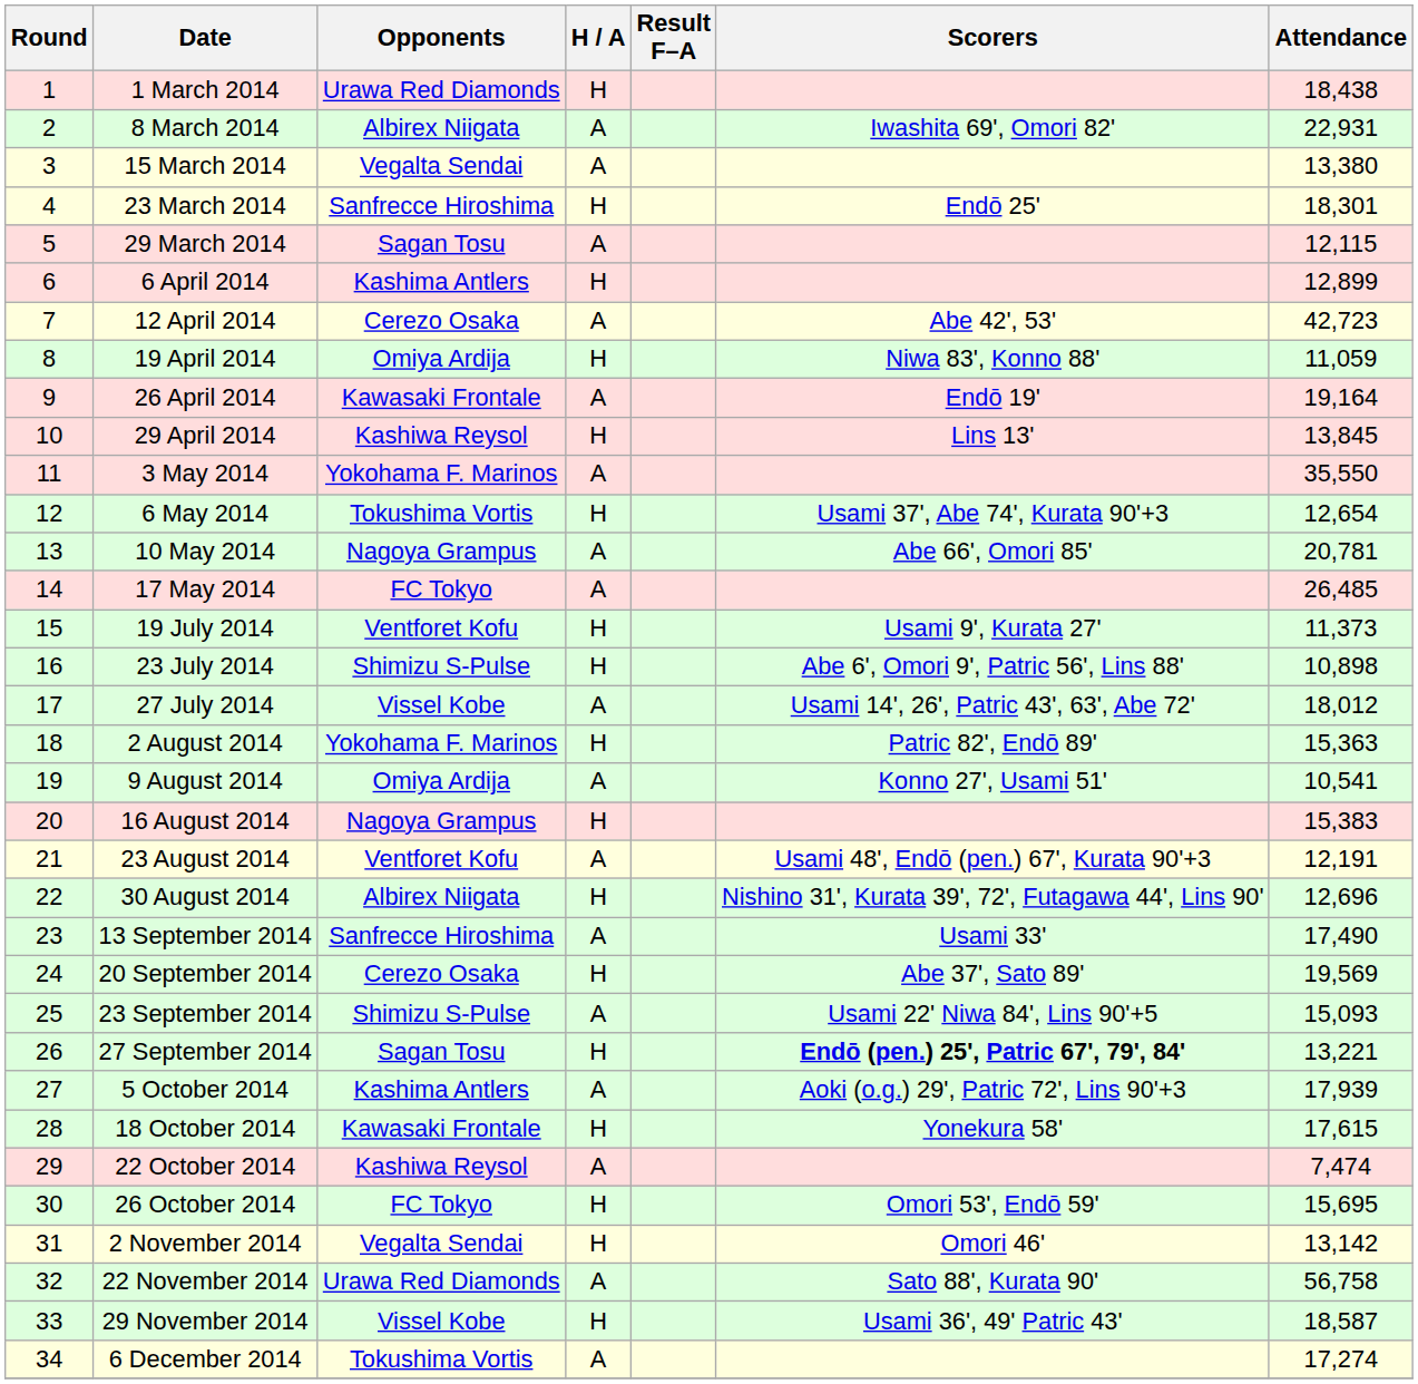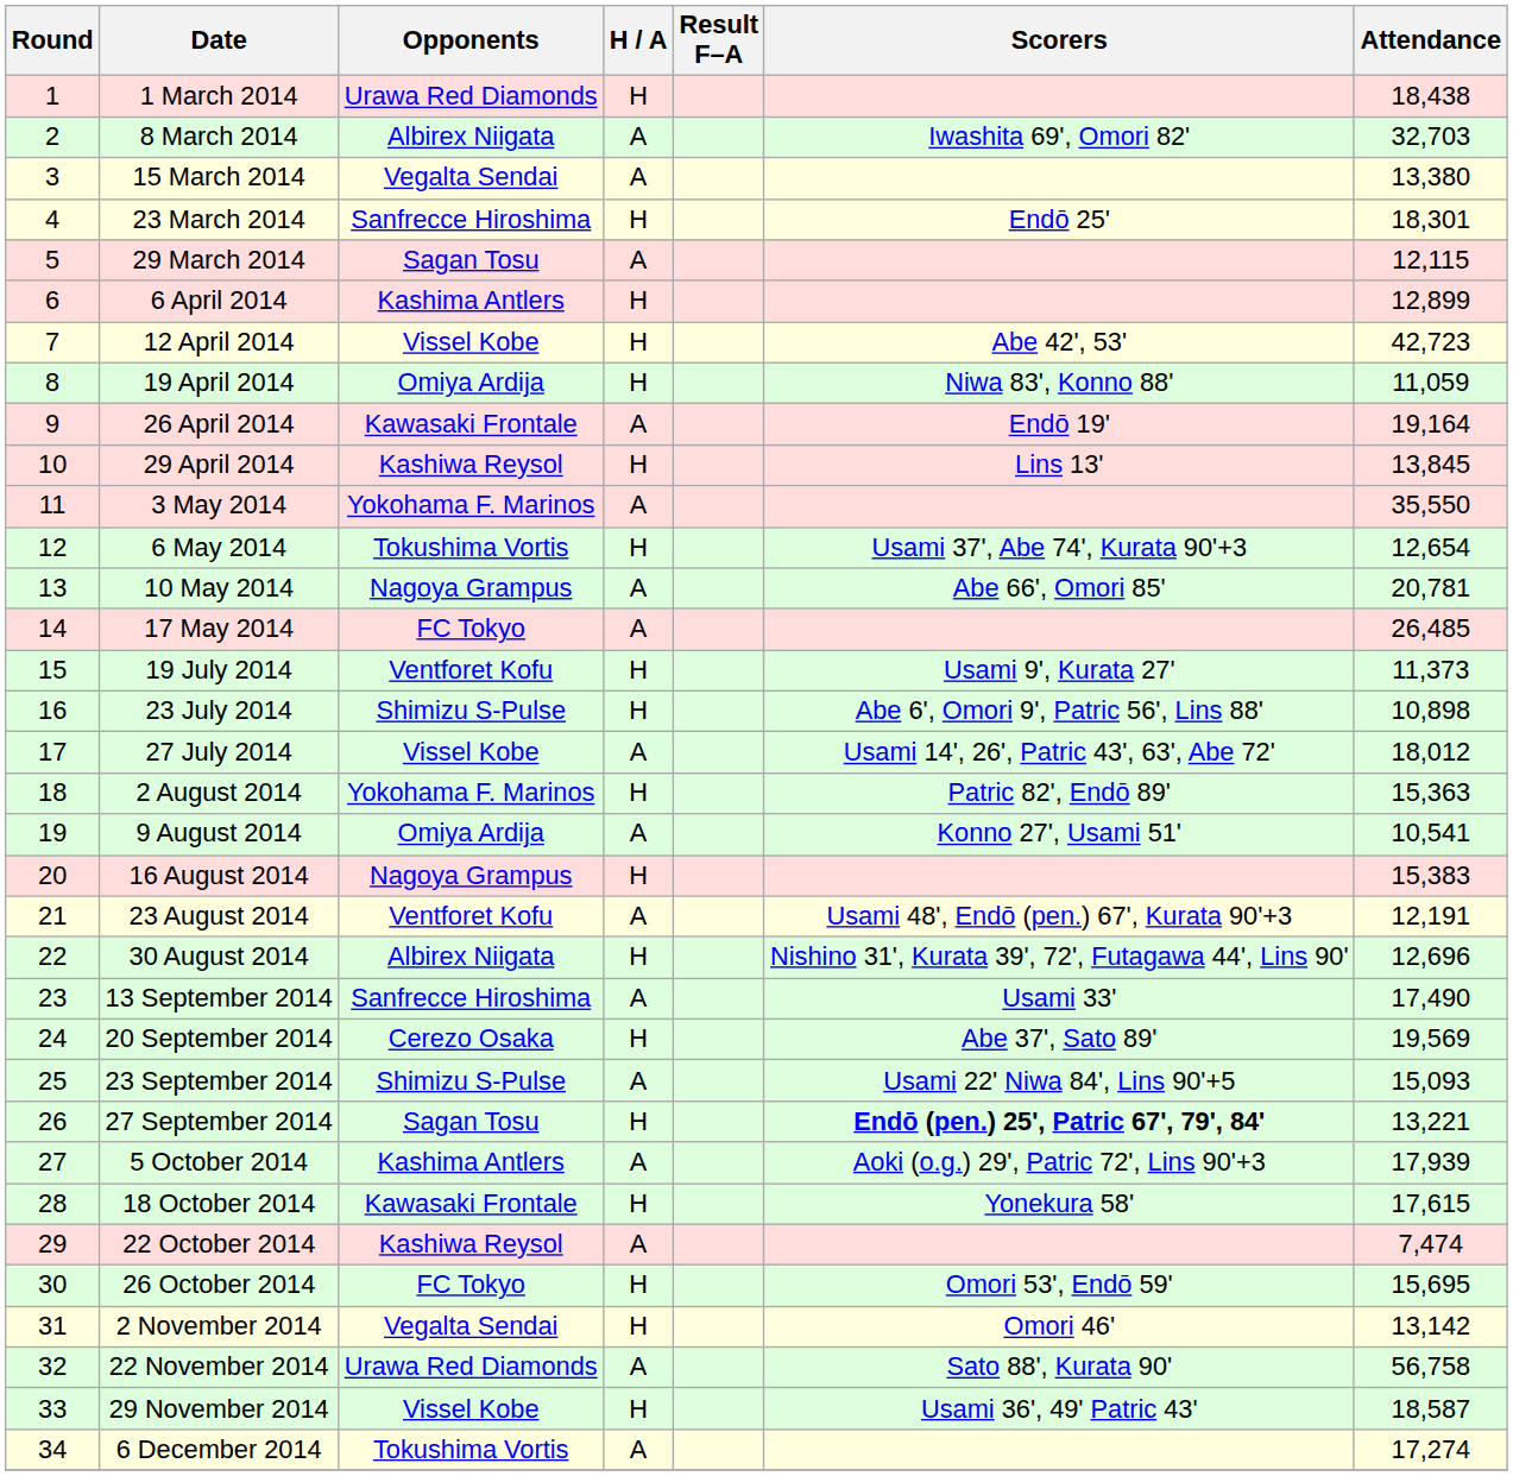 <table class="wikitable" style="text-align:center">
 <tr>
 <th>Round</th>
 <th>Date</th>
 <th>Opponents</th>
 <th>H / A</th>
 <th>Result<br>F–A</th>
 <th>Scorers</th>
 <th>Attendance</th>
 </tr>
 <tr bgcolor="#ffdddd">
 <td>1</td>
 <td>1 March 2014</td>
 <td><a href='#'>Urawa Red Diamonds</a></td>
 <td>H</td>
 <td></td>
 <td></td>
 <td>18,438</td>
 </tr>
 <tr bgcolor="#ddffdd">
 <td>2</td>
 <td>8 March 2014</td>
 <td><a href='#'>Albirex Niigata</a></td>
 <td>A</td>
 <td></td>
 <td><a href='#'>Iwashita</a> 69', <a href='#'>Omori</a> 82'</td>
-<td>22,931</td>
+<td>32,703</td>
 </tr>
 <tr bgcolor="#ffffdd">
 <td>3</td>
 <td>15 March 2014</td>
 <td><a href='#'>Vegalta Sendai</a></td>
 <td>A</td>
 <td></td>
 <td></td>
 <td>13,380</td>
 </tr>
 <tr bgcolor="#ffffdd">
 <td>4</td>
 <td>23 March 2014</td>
 <td><a href='#'>Sanfrecce Hiroshima</a></td>
 <td>H</td>
 <td></td>
 <td><a href='#'>Endō</a> 25'</td>
 <td>18,301</td>
 </tr>
 <tr bgcolor="#ffdddd">
 <td>5</td>
 <td>29 March 2014</td>
 <td><a href='#'>Sagan Tosu</a></td>
 <td>A</td>
 <td></td>
 <td></td>
 <td>12,115</td>
 </tr>
 <tr bgcolor="#ffdddd">
 <td>6</td>
 <td>6 April 2014</td>
 <td><a href='#'>Kashima Antlers</a></td>
 <td>H</td>
 <td></td>
 <td></td>
 <td>12,899</td>
 </tr>
 <tr bgcolor="#ffffdd">
 <td>7</td>
 <td>12 April 2014</td>
-<td><a href='#'>Cerezo Osaka</a></td>
-<td>A</td>
+<td><a href='#'>Vissel Kobe</a></td>
+<td>H</td>
 <td></td>
 <td><a href='#'>Abe</a> 42', 53'</td>
 <td>42,723</td>
 </tr>
 <tr bgcolor="#ddffdd">
 <td>8</td>
 <td>19 April 2014</td>
 <td><a href='#'>Omiya Ardija</a></td>
 <td>H</td>
 <td></td>
 <td><a href='#'>Niwa</a> 83', <a href='#'>Konno</a> 88'</td>
 <td>11,059</td>
 </tr>
 <tr bgcolor="#ffdddd">
 <td>9</td>
 <td>26 April 2014</td>
 <td><a href='#'>Kawasaki Frontale</a></td>
 <td>A</td>
 <td></td>
 <td><a href='#'>Endō</a> 19'</td>
 <td>19,164</td>
 </tr>
 <tr bgcolor="#ffdddd">
 <td>10</td>
 <td>29 April 2014</td>
 <td><a href='#'>Kashiwa Reysol</a></td>
 <td>H</td>
 <td></td>
 <td><a href='#'>Lins</a> 13'</td>
 <td>13,845</td>
 </tr>
 <tr bgcolor="#ffdddd">
 <td>11</td>
 <td>3 May 2014</td>
 <td><a href='#'>Yokohama F. Marinos</a></td>
 <td>A</td>
 <td></td>
 <td></td>
 <td>35,550</td>
 </tr>
 <tr bgcolor="#ddffdd">
 <td>12</td>
 <td>6 May 2014</td>
 <td><a href='#'>Tokushima Vortis</a></td>
 <td>H</td>
 <td></td>
 <td><a href='#'>Usami</a> 37', <a href='#'>Abe</a> 74', <a href='#'>Kurata</a> 90'+3</td>
 <td>12,654</td>
 </tr>
 <tr bgcolor="#ddffdd">
 <td>13</td>
 <td>10 May 2014</td>
 <td><a href='#'>Nagoya Grampus</a></td>
 <td>A</td>
 <td></td>
 <td><a href='#'>Abe</a> 66', <a href='#'>Omori</a> 85'</td>
 <td>20,781</td>
 </tr>
 <tr bgcolor="#ffdddd">
 <td>14</td>
 <td>17 May 2014</td>
 <td><a href='#'>FC Tokyo</a></td>
 <td>A</td>
 <td></td>
 <td></td>
 <td>26,485</td>
 </tr>
 <tr bgcolor="#ddffdd">
 <td>15</td>
 <td>19 July 2014</td>
 <td><a href='#'>Ventforet Kofu</a></td>
 <td>H</td>
 <td></td>
 <td><a href='#'>Usami</a> 9', <a href='#'>Kurata</a> 27'</td>
 <td>11,373</td>
 </tr>
 <tr bgcolor="#ddffdd">
 <td>16</td>
 <td>23 July 2014</td>
 <td><a href='#'>Shimizu S-Pulse</a></td>
 <td>H</td>
 <td></td>
 <td><a href='#'>Abe</a> 6', <a href='#'>Omori</a> 9', <a href='#'>Patric</a> 56', <a href='#'>Lins</a> 88'</td>
 <td>10,898</td>
 </tr>
 <tr bgcolor="#ddffdd">
 <td>17</td>
 <td>27 July 2014</td>
 <td><a href='#'>Vissel Kobe</a></td>
 <td>A</td>
 <td></td>
 <td><a href='#'>Usami</a> 14', 26', <a href='#'>Patric</a> 43', 63', <a href='#'>Abe</a> 72'</td>
 <td>18,012</td>
 </tr>
 <tr bgcolor="#ddffdd">
 <td>18</td>
 <td>2 August 2014</td>
 <td><a href='#'>Yokohama F. Marinos</a></td>
 <td>H</td>
 <td></td>
 <td><a href='#'>Patric</a> 82', <a href='#'>Endō</a> 89'</td>
 <td>15,363</td>
 </tr>
 <tr bgcolor="#ddffdd">
 <td>19</td>
 <td>9 August 2014</td>
 <td><a href='#'>Omiya Ardija</a></td>
 <td>A</td>
 <td></td>
 <td><a href='#'>Konno</a> 27', <a href='#'>Usami</a> 51'</td>
 <td>10,541</td>
 </tr>
 <tr bgcolor="#ffdddd">
 <td>20</td>
 <td>16 August 2014</td>
 <td><a href='#'>Nagoya Grampus</a></td>
 <td>H</td>
 <td></td>
 <td></td>
 <td>15,383</td>
 </tr>
 <tr bgcolor="#ffffdd">
 <td>21</td>
 <td>23 August 2014</td>
 <td><a href='#'>Ventforet Kofu</a></td>
 <td>A</td>
 <td></td>
 <td><a href='#'>Usami</a> 48', <a href='#'>Endō</a> (<a href='#'>pen.</a>) 67', <a href='#'>Kurata</a> 90'+3</td>
 <td>12,191</td>
 </tr>
 <tr bgcolor="#ddffdd">
 <td>22</td>
 <td>30 August 2014</td>
 <td><a href='#'>Albirex Niigata</a></td>
 <td>H</td>
 <td></td>
 <td><a href='#'>Nishino</a> 31', <a href='#'>Kurata</a> 39', 72', <a href='#'>Futagawa</a> 44', <a href='#'>Lins</a> 90'</td>
 <td>12,696</td>
 </tr>
 <tr bgcolor="#ddffdd">
 <td>23</td>
 <td>13 September 2014</td>
 <td><a href='#'>Sanfrecce Hiroshima</a></td>
 <td>A</td>
 <td></td>
 <td><a href='#'>Usami</a> 33'</td>
 <td>17,490</td>
 </tr>
 <tr bgcolor="#ddffdd">
 <td>24</td>
 <td>20 September 2014</td>
 <td><a href='#'>Cerezo Osaka</a></td>
 <td>H</td>
 <td></td>
 <td><a href='#'>Abe</a> 37', <a href='#'>Sato</a> 89'</td>
 <td>19,569</td>
 </tr>
 <tr bgcolor="#ddffdd">
 <td>25</td>
 <td>23 September 2014</td>
 <td><a href='#'>Shimizu S-Pulse</a></td>
 <td>A</td>
 <td></td>
 <td><a href='#'>Usami</a> 22' <a href='#'>Niwa</a> 84', <a href='#'>Lins</a> 90'+5</td>
 <td>15,093</td>
 </tr>
 <tr bgcolor="#ddffdd">
 <td>26</td>
 <td>27 September 2014</td>
 <td><a href='#'>Sagan Tosu</a></td>
 <td>H</td>
 <td></td>
 <td><strong><a href='#'>Endō</a> (<a href='#'>pen.</a>) 25', <a href='#'>Patric</a> 67', 79', 84'</strong></td>
 <td>13,221</td>
 </tr>
 <tr bgcolor="#ddffdd">
 <td>27</td>
 <td>5 October 2014</td>
 <td><a href='#'>Kashima Antlers</a></td>
 <td>A</td>
 <td></td>
 <td><a href='#'>Aoki</a> (<a href='#'>o.g.</a>) 29', <a href='#'>Patric</a> 72', <a href='#'>Lins</a> 90'+3</td>
 <td>17,939</td>
 </tr>
 <tr bgcolor="#ddffdd">
 <td>28</td>
 <td>18 October 2014</td>
 <td><a href='#'>Kawasaki Frontale</a></td>
 <td>H</td>
 <td></td>
 <td><a href='#'>Yonekura</a> 58'</td>
 <td>17,615</td>
 </tr>
 <tr bgcolor="#ffdddd">
 <td>29</td>
 <td>22 October 2014</td>
 <td><a href='#'>Kashiwa Reysol</a></td>
 <td>A</td>
 <td></td>
 <td></td>
 <td>7,474</td>
 </tr>
 <tr bgcolor="#ddffdd">
 <td>30</td>
 <td>26 October 2014</td>
 <td><a href='#'>FC Tokyo</a></td>
 <td>H</td>
 <td></td>
 <td><a href='#'>Omori</a> 53', <a href='#'>Endō</a> 59'</td>
 <td>15,695</td>
 </tr>
 <tr bgcolor="#ffffdd">
 <td>31</td>
 <td>2 November 2014</td>
 <td><a href='#'>Vegalta Sendai</a></td>
 <td>H</td>
 <td></td>
 <td><a href='#'>Omori</a> 46'</td>
 <td>13,142</td>
 </tr>
 <tr bgcolor="#ddffdd">
 <td>32</td>
 <td>22 November 2014</td>
 <td><a href='#'>Urawa Red Diamonds</a></td>
 <td>A</td>
 <td></td>
 <td><a href='#'>Sato</a> 88', <a href='#'>Kurata</a> 90'</td>
 <td>56,758</td>
 </tr>
 <tr bgcolor="#ddffdd">
 <td>33</td>
 <td>29 November 2014</td>
 <td><a href='#'>Vissel Kobe</a></td>
 <td>H</td>
 <td></td>
 <td><a href='#'>Usami</a> 36', 49' <a href='#'>Patric</a> 43'</td>
 <td>18,587</td>
 </tr>
 <tr bgcolor="#ffffdd">
 <td>34</td>
 <td>6 December 2014</td>
 <td><a href='#'>Tokushima Vortis</a></td>
 <td>A</td>
 <td></td>
 <td></td>
 <td>17,274</td>
 </tr>
 <tr>
 </tr>
 </table>
